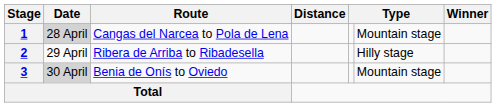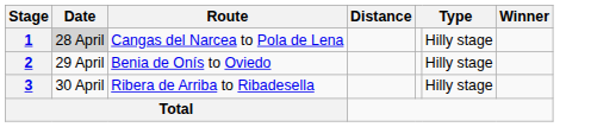 <table class="wikitable">
 <tr>
 <th scope=col>Stage</th>
 <th scope=col>Date</th>
 <th scope=col>Route</th>
 <th scope=col>Distance</th>
 <th scope=col colspan="2">Type</th>
 <th scope=col>Winner</th>
 </tr>
 <tr>
 <th scope="row" style="text-align:center;"><a href='#'>1</a></th>
 <td style="background: lightgrey; text-align:center;">28 April</td>
 <td><a href='#'>Cangas del Narcea</a> to <a href='#'>Pola de Lena</a></td>
 <td style="text-align:center;"></td>
 <td></td>
-<td>Mountain stage</td>
+<td>Hilly stage</td>
 <td></td>
 </tr>
 <tr>
 <th scope="row" style="text-align:center;"><a href='#'>2</a></th>
 <td style="text-align:center;">29 April</td>
+<td><a href='#'>Benia de Onís</a> to <a href='#'>Oviedo</a></td>
+<td style="text-align:center;"></td>
+<td></td>
+<td>Hilly stage</td>
+<td></td>
+</tr>
+<tr>
+<th scope="row" style="text-align:center;"><a href='#'>3</a></th>
+<td style="text-align:center;">30 April</td>
 <td><a href='#'>Ribera de Arriba</a> to <a href='#'>Ribadesella</a></td>
 <td style="text-align:center;"></td>
 <td></td>
 <td>Hilly stage</td>
 <td></td>
 </tr>
 <tr>
-<th scope="row" style="text-align:center;"><a href='#'>3</a></th>
-<td style="background: lightgrey; text-align:center;">30 April</td>
-<td><a href='#'>Benia de Onís</a> to <a href='#'>Oviedo</a></td>
-<td style="text-align:center;"></td>
-<td></td>
-<td>Mountain stage</td>
-<td></td>
-</tr>
-<tr>
 <th colspan="3">Total</th>
 <td colspan="5" align="center"></td>
 </tr>
 </table>
